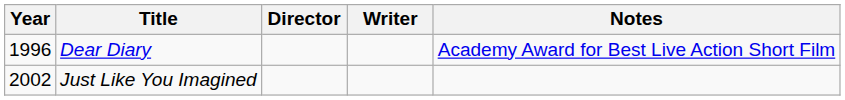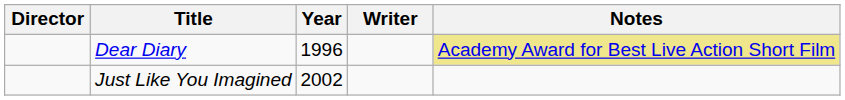 <table class="wikitable">
 <tr>
+<th width=65>Director</th>
+<th>Title</th>
 <th>Year</th>
-<th>Title</th>
-<th width=65>Director</th>
 <th width=65>Writer</th>
 <th>Notes</th>
 </tr>
 <tr>
+<td></td>
+<td><em><a href='#'>Dear Diary</a></em></td>
 <td>1996</td>
-<td><em><a href='#'>Dear Diary</a></em></td>
 <td></td>
-<td></td>
-<td><a href='#'>Academy Award for Best Live Action Short Film</a></td>
+<td style="background: khaki;"><a href='#'>Academy Award for Best Live Action Short Film</a></td>
 </tr>
 <tr>
+<td></td>
+<td><em>Just Like You Imagined</em></td>
 <td>2002</td>
-<td><em>Just Like You Imagined</em></td>
-<td></td>
 <td></td>
 <td></td>
 </tr>
 </table>
